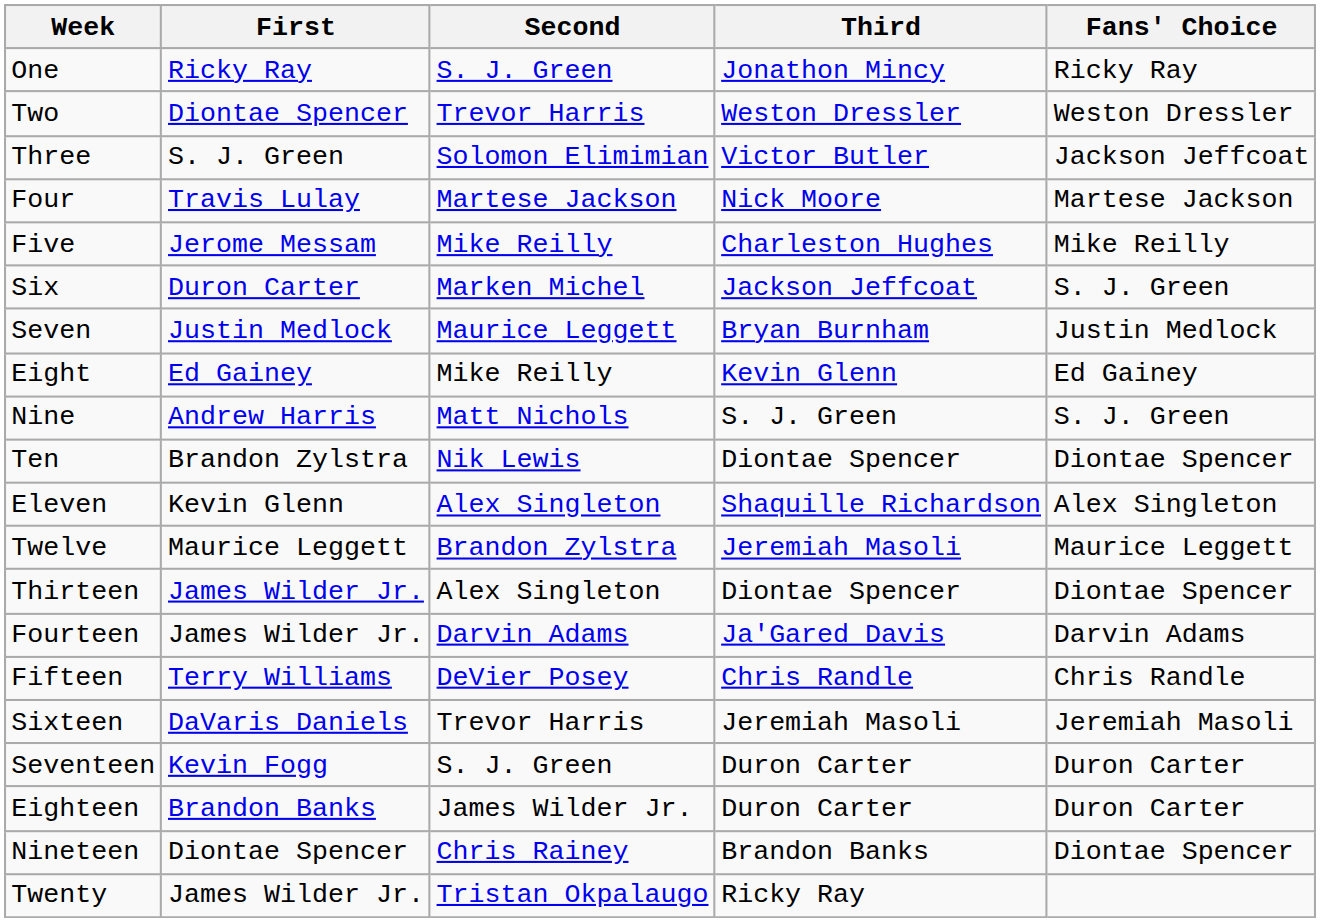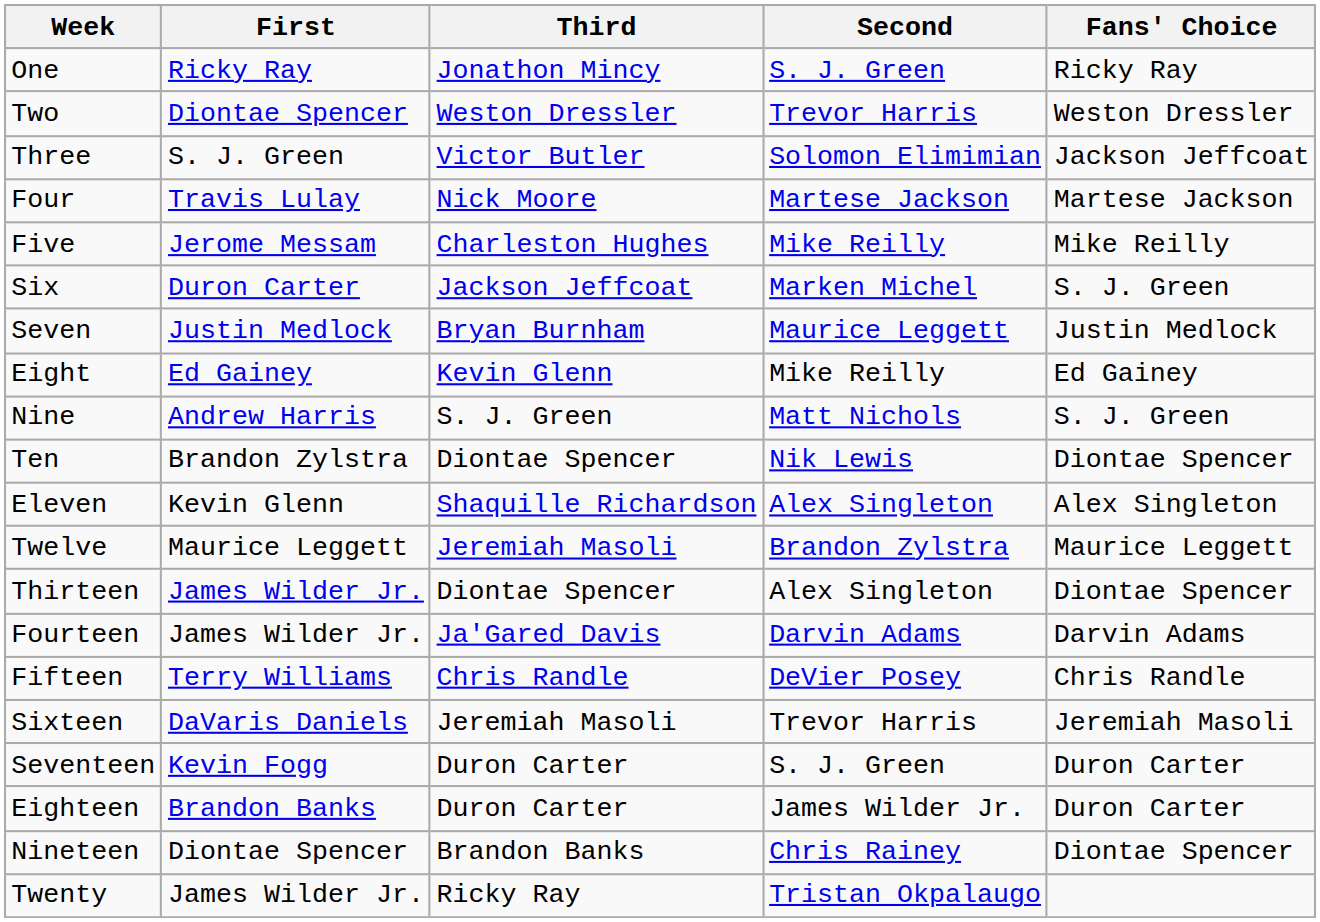 <table class="wikitable">
 <tr>
 <th>Week</th>
 <th>First</th>
+<th>Third</th>
 <th>Second</th>
-<th>Third</th>
 <th>Fans' Choice</th>
 </tr>
 <tr>
 <td>One</td>
 <td><a href='#'>Ricky Ray</a></td>
+<td><a href='#'>Jonathon Mincy</a></td>
 <td><a href='#'>S. J. Green</a></td>
-<td><a href='#'>Jonathon Mincy</a></td>
 <td>Ricky Ray</td>
 </tr>
 <tr>
 <td>Two</td>
 <td><a href='#'>Diontae Spencer</a></td>
+<td><a href='#'>Weston Dressler</a></td>
 <td><a href='#'>Trevor Harris</a></td>
-<td><a href='#'>Weston Dressler</a></td>
 <td>Weston Dressler</td>
 </tr>
 <tr>
 <td>Three</td>
 <td>S. J. Green</td>
+<td><a href='#'>Victor Butler</a></td>
 <td><a href='#'>Solomon Elimimian</a></td>
-<td><a href='#'>Victor Butler</a></td>
 <td>Jackson Jeffcoat</td>
 </tr>
 <tr>
 <td>Four</td>
 <td><a href='#'>Travis Lulay</a></td>
+<td><a href='#'>Nick Moore</a></td>
 <td><a href='#'>Martese Jackson</a></td>
-<td><a href='#'>Nick Moore</a></td>
 <td>Martese Jackson</td>
 </tr>
 <tr>
 <td>Five</td>
 <td><a href='#'>Jerome Messam</a></td>
+<td><a href='#'>Charleston Hughes</a></td>
 <td><a href='#'>Mike Reilly</a></td>
-<td><a href='#'>Charleston Hughes</a></td>
 <td>Mike Reilly</td>
 </tr>
 <tr>
 <td>Six</td>
 <td><a href='#'>Duron Carter</a></td>
+<td><a href='#'>Jackson Jeffcoat</a></td>
 <td><a href='#'>Marken Michel</a></td>
-<td><a href='#'>Jackson Jeffcoat</a></td>
 <td>S. J. Green</td>
 </tr>
 <tr>
 <td>Seven</td>
 <td><a href='#'>Justin Medlock</a></td>
+<td><a href='#'>Bryan Burnham</a></td>
 <td><a href='#'>Maurice Leggett</a></td>
-<td><a href='#'>Bryan Burnham</a></td>
 <td>Justin Medlock</td>
 </tr>
 <tr>
 <td>Eight</td>
 <td><a href='#'>Ed Gainey</a></td>
+<td><a href='#'>Kevin Glenn</a></td>
 <td>Mike Reilly</td>
-<td><a href='#'>Kevin Glenn</a></td>
 <td>Ed Gainey</td>
 </tr>
 <tr>
 <td>Nine</td>
 <td><a href='#'>Andrew Harris</a></td>
+<td>S. J. Green</td>
 <td><a href='#'>Matt Nichols</a></td>
-<td>S. J. Green</td>
 <td>S. J. Green</td>
 </tr>
 <tr>
 <td>Ten</td>
 <td>Brandon Zylstra</td>
+<td>Diontae Spencer</td>
 <td><a href='#'>Nik Lewis</a></td>
-<td>Diontae Spencer</td>
 <td>Diontae Spencer</td>
 </tr>
 <tr>
 <td>Eleven</td>
 <td>Kevin Glenn</td>
+<td><a href='#'>Shaquille Richardson</a></td>
 <td><a href='#'>Alex Singleton</a></td>
-<td><a href='#'>Shaquille Richardson</a></td>
 <td>Alex Singleton</td>
 </tr>
 <tr>
 <td>Twelve</td>
 <td>Maurice Leggett</td>
+<td><a href='#'>Jeremiah Masoli</a></td>
 <td><a href='#'>Brandon Zylstra</a></td>
-<td><a href='#'>Jeremiah Masoli</a></td>
 <td>Maurice Leggett</td>
 </tr>
 <tr>
 <td>Thirteen</td>
 <td><a href='#'>James Wilder Jr.</a></td>
+<td>Diontae Spencer</td>
 <td>Alex Singleton</td>
-<td>Diontae Spencer</td>
 <td>Diontae Spencer</td>
 </tr>
 <tr>
 <td>Fourteen</td>
 <td>James Wilder Jr.</td>
+<td><a href='#'>Ja'Gared Davis</a></td>
 <td><a href='#'>Darvin Adams</a></td>
-<td><a href='#'>Ja'Gared Davis</a></td>
 <td>Darvin Adams</td>
 </tr>
 <tr>
 <td>Fifteen</td>
 <td><a href='#'>Terry Williams</a></td>
+<td><a href='#'>Chris Randle</a></td>
 <td><a href='#'>DeVier Posey</a></td>
-<td><a href='#'>Chris Randle</a></td>
 <td>Chris Randle</td>
 </tr>
 <tr>
 <td>Sixteen</td>
 <td><a href='#'>DaVaris Daniels</a></td>
+<td>Jeremiah Masoli</td>
 <td>Trevor Harris</td>
-<td>Jeremiah Masoli</td>
 <td>Jeremiah Masoli</td>
 </tr>
 <tr>
 <td>Seventeen</td>
 <td><a href='#'>Kevin Fogg</a></td>
+<td>Duron Carter</td>
 <td>S. J. Green</td>
-<td>Duron Carter</td>
 <td>Duron Carter</td>
 </tr>
 <tr>
 <td>Eighteen</td>
 <td><a href='#'>Brandon Banks</a></td>
+<td>Duron Carter</td>
 <td>James Wilder Jr.</td>
-<td>Duron Carter</td>
 <td>Duron Carter</td>
 </tr>
 <tr>
 <td>Nineteen</td>
 <td>Diontae Spencer</td>
+<td>Brandon Banks</td>
 <td><a href='#'>Chris Rainey</a></td>
-<td>Brandon Banks</td>
 <td>Diontae Spencer</td>
 </tr>
 <tr>
 <td>Twenty</td>
 <td>James Wilder Jr.</td>
+<td>Ricky Ray</td>
 <td><a href='#'>Tristan Okpalaugo</a></td>
-<td>Ricky Ray</td>
 <td></td>
 </tr>
 </table>
